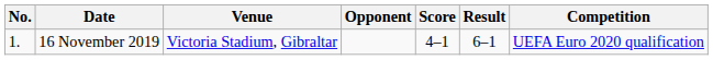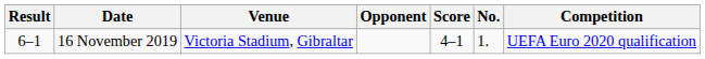 <table class="wikitable">
 <tr>
-<th>No.</th>
+<th>Result</th>
 <th>Date</th>
 <th>Venue</th>
 <th>Opponent</th>
 <th>Score</th>
-<th>Result</th>
+<th>No.</th>
 <th>Competition</th>
 </tr>
 <tr>
-<td>1.</td>
+<td align=center>6–1</td>
 <td>16 November 2019</td>
 <td><a href='#'>Victoria Stadium</a>, <a href='#'>Gibraltar</a></td>
 <td></td>
 <td align=center>4–1</td>
-<td align=center>6–1</td>
+<td>1.</td>
 <td><a href='#'>UEFA Euro 2020 qualification</a></td>
 </tr>
 </table>
